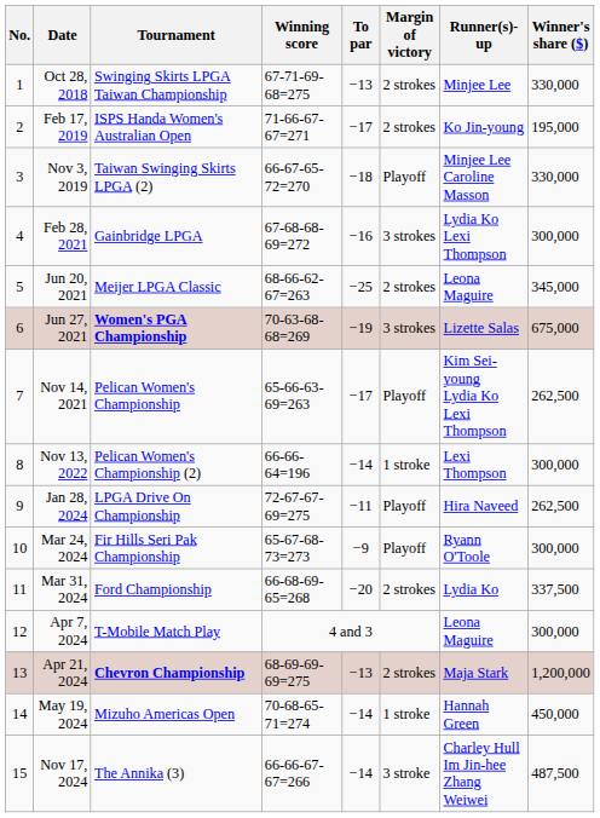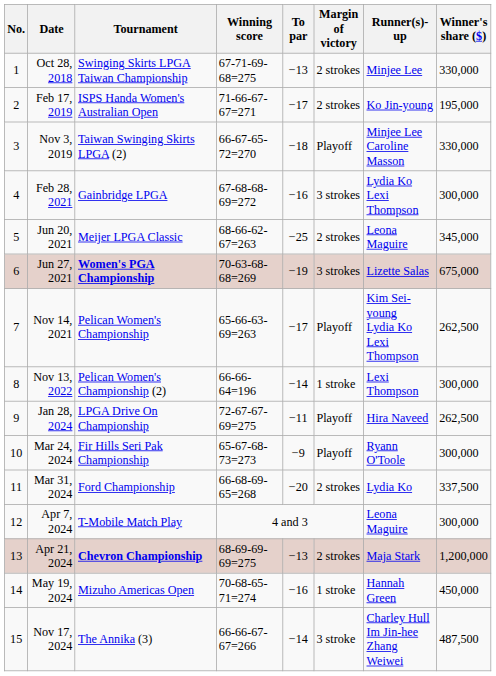 <table class="wikitable" style="font-size:95%;">
 <tr>
 <th>No.</th>
 <th>Date</th>
 <th>Tournament</th>
 <th>Winning score</th>
 <th>To par</th>
 <th>Margin of<br>victory</th>
 <th>Runner(s)-up</th>
 <th>Winner's<br>share (<a href='#'>$</a>)</th>
 </tr>
 <tr>
 <td align=center>1</td>
 <td align=right>Oct 28, <a href='#'>2018</a></td>
 <td><a href='#'>Swinging Skirts LPGA Taiwan Championship</a></td>
 <td>67-71-69-68=275</td>
 <td align=center>−13</td>
 <td>2 strokes</td>
 <td> <a href='#'>Minjee Lee</a></td>
 <td>330,000</td>
 </tr>
 <tr>
 <td align=center>2</td>
 <td align=right>Feb 17, <a href='#'>2019</a></td>
 <td><a href='#'>ISPS Handa Women's Australian Open</a></td>
 <td>71-66-67-67=271</td>
 <td align=center>−17</td>
 <td>2 strokes</td>
 <td> <a href='#'>Ko Jin-young</a></td>
 <td>195,000</td>
 </tr>
 <tr>
 <td align=center>3</td>
 <td align=right>Nov 3, 2019</td>
 <td><a href='#'>Taiwan Swinging Skirts LPGA</a> (2)</td>
 <td>66-67-65-72=270</td>
 <td align=center>−18</td>
 <td>Playoff</td>
 <td> <a href='#'>Minjee Lee</a><br> <a href='#'>Caroline Masson</a></td>
 <td>330,000</td>
 </tr>
 <tr>
 <td align=center>4</td>
 <td align=right>Feb 28, <a href='#'>2021</a></td>
 <td><a href='#'>Gainbridge LPGA</a></td>
 <td>67-68-68-69=272</td>
 <td align=center>−16</td>
 <td>3 strokes</td>
 <td> <a href='#'>Lydia Ko</a><br> <a href='#'>Lexi Thompson</a></td>
 <td>300,000</td>
 </tr>
 <tr>
 <td align=center>5</td>
 <td align=right>Jun 20, 2021</td>
 <td><a href='#'>Meijer LPGA Classic</a></td>
 <td>68-66-62-67=263</td>
 <td align=center>−25</td>
 <td>2 strokes</td>
 <td> <a href='#'>Leona Maguire</a></td>
 <td>345,000</td>
 </tr>
 <tr style="background:#e5d1cb;">
 <td align=center>6</td>
 <td align=right>Jun 27, 2021</td>
 <td><strong><a href='#'>Women's PGA Championship</a></strong></td>
 <td>70-63-68-68=269</td>
 <td align=center>−19</td>
 <td>3 strokes</td>
 <td> <a href='#'>Lizette Salas</a></td>
 <td>675,000</td>
 </tr>
 <tr>
 <td align=center>7</td>
 <td align=right>Nov 14, 2021</td>
 <td><a href='#'>Pelican Women's Championship</a></td>
 <td>65-66-63-69=263</td>
 <td align=center>−17</td>
 <td>Playoff</td>
 <td> <a href='#'>Kim Sei-young</a><br> <a href='#'>Lydia Ko</a><br> <a href='#'>Lexi Thompson</a></td>
 <td>262,500</td>
 </tr>
 <tr>
 <td align=center>8</td>
 <td align=right>Nov 13, <a href='#'>2022</a></td>
 <td><a href='#'>Pelican Women's Championship</a> (2)</td>
 <td>66-66-64=196</td>
 <td align=center>−14</td>
 <td>1 stroke</td>
 <td> <a href='#'>Lexi Thompson</a></td>
 <td>300,000</td>
 </tr>
 <tr>
 <td align=center>9</td>
 <td align=right>Jan 28, <a href='#'>2024</a></td>
 <td><a href='#'>LPGA Drive On Championship</a></td>
 <td>72-67-67-69=275</td>
 <td align=center>−11</td>
 <td>Playoff</td>
 <td> <a href='#'>Hira Naveed</a></td>
 <td>262,500</td>
 </tr>
 <tr>
 <td align=center>10</td>
 <td align=right>Mar 24, 2024</td>
 <td><a href='#'>Fir Hills Seri Pak Championship</a></td>
 <td>65-67-68-73=273</td>
 <td align=center>−9</td>
 <td>Playoff</td>
 <td> <a href='#'>Ryann O'Toole</a></td>
 <td>300,000</td>
 </tr>
 <tr>
 <td align=center>11</td>
 <td align=right>Mar 31, 2024</td>
 <td><a href='#'>Ford Championship</a></td>
 <td>66-68-69-65=268</td>
 <td align=center>−20</td>
 <td>2 strokes</td>
 <td> <a href='#'>Lydia Ko</a></td>
 <td>337,500</td>
 </tr>
 <tr>
 <td align=center>12</td>
 <td align=right>Apr 7, 2024</td>
 <td><a href='#'>T-Mobile Match Play</a></td>
 <td colspan=3 align=center>4 and 3</td>
 <td> <a href='#'>Leona Maguire</a></td>
 <td>300,000</td>
 </tr>
 <tr style="background:#e5d1cb;">
 <td align=center>13</td>
 <td align=right>Apr 21, 2024</td>
 <td><strong><a href='#'>Chevron Championship</a></strong></td>
 <td>68-69-69-69=275</td>
 <td align=center>−13</td>
 <td>2 strokes</td>
 <td> <a href='#'>Maja Stark</a></td>
 <td>1,200,000</td>
 </tr>
 <tr>
 <td align=center>14</td>
 <td align=right>May 19, 2024</td>
 <td><a href='#'>Mizuho Americas Open</a></td>
 <td>70-68-65-71=274</td>
-<td align=center>−14</td>
+<td align=center>−16</td>
 <td>1 stroke</td>
 <td> <a href='#'>Hannah Green</a></td>
 <td>450,000</td>
 </tr>
 <tr>
 <td align=center>15</td>
 <td align=right>Nov 17, 2024</td>
 <td><a href='#'>The Annika</a> (3)</td>
 <td>66-66-67-67=266</td>
 <td align=center>−14</td>
 <td>3 stroke</td>
 <td> <a href='#'>Charley Hull</a><br> <a href='#'>Im Jin-hee</a><br> <a href='#'>Zhang Weiwei</a></td>
 <td>487,500</td>
 </tr>
 </table>
